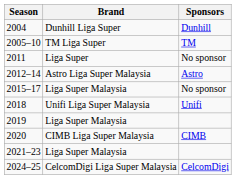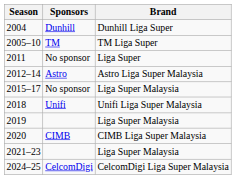 <table class="wikitable">
 <tr>
 <th>Season</th>
+<th>Sponsors</th>
 <th>Brand</th>
-<th>Sponsors</th>
 </tr>
 <tr>
 <td>2004</td>
+<td><a href='#'>Dunhill</a></td>
 <td>Dunhill Liga Super</td>
-<td><a href='#'>Dunhill</a></td>
 </tr>
 <tr>
 <td>2005–10</td>
+<td><a href='#'>TM</a></td>
 <td>TM Liga Super</td>
-<td><a href='#'>TM</a></td>
 </tr>
 <tr>
 <td>2011</td>
+<td>No sponsor</td>
 <td>Liga Super</td>
-<td>No sponsor</td>
 </tr>
 <tr>
 <td>2012–14</td>
+<td><a href='#'>Astro</a></td>
 <td>Astro Liga Super Malaysia</td>
-<td><a href='#'>Astro</a></td>
 </tr>
 <tr>
 <td>2015–17</td>
+<td>No sponsor</td>
 <td>Liga Super Malaysia</td>
-<td>No sponsor</td>
 </tr>
 <tr>
 <td>2018</td>
+<td><a href='#'>Unifi</a></td>
 <td>Unifi Liga Super Malaysia</td>
-<td><a href='#'>Unifi</a></td>
 </tr>
 <tr>
 <td>2019</td>
+<td></td>
 <td>Liga Super Malaysia</td>
-<td></td>
 </tr>
 <tr>
 <td>2020</td>
+<td><a href='#'>CIMB</a></td>
 <td>CIMB Liga Super Malaysia</td>
-<td><a href='#'>CIMB</a></td>
 </tr>
 <tr>
 <td>2021–23</td>
+<td></td>
 <td>Liga Super Malaysia</td>
-<td></td>
 </tr>
 <tr>
 <td>2024–25</td>
+<td><a href='#'>CelcomDigi</a></td>
 <td>CelcomDigi Liga Super Malaysia</td>
-<td><a href='#'>CelcomDigi</a></td>
 </tr>
 </table>
